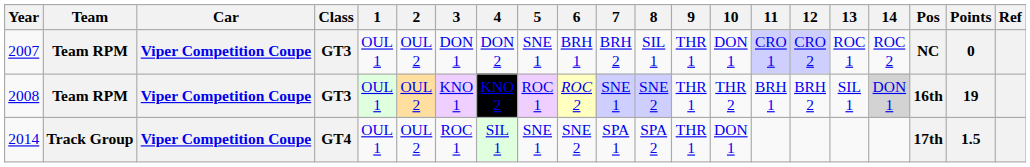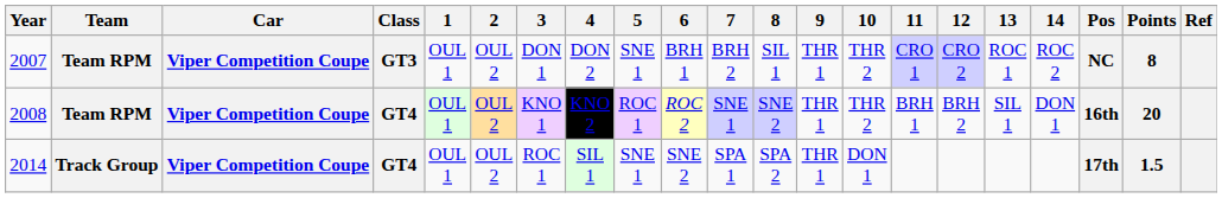 <table class="wikitable" style="text-align:center; font-size:85%">
 <tr>
 <th>Year</th>
 <th>Team</th>
 <th>Car</th>
 <th>Class</th>
 <th>1</th>
 <th>2</th>
 <th>3</th>
 <th>4</th>
 <th>5</th>
 <th>6</th>
 <th>7</th>
 <th>8</th>
 <th>9</th>
 <th>10</th>
 <th>11</th>
 <th>12</th>
 <th>13</th>
 <th>14</th>
 <th>Pos</th>
 <th>Points</th>
 <th>Ref</th>
 </tr>
 <tr>
 <td><a href='#'>2007</a></td>
 <th nowrap>Team RPM</th>
 <th nowrap><a href='#'>Viper Competition Coupe</a></th>
 <th>GT3</th>
 <td><a href='#'>OUL<br>1</a></td>
 <td><a href='#'>OUL<br>2</a></td>
 <td><a href='#'>DON<br>1</a></td>
 <td><a href='#'>DON<br>2</a></td>
 <td><a href='#'>SNE<br>1</a></td>
 <td><a href='#'>BRH<br>1</a></td>
 <td><a href='#'>BRH<br>2</a></td>
 <td><a href='#'>SIL<br>1</a></td>
 <td><a href='#'>THR<br>1</a></td>
-<td><a href='#'>DON<br>1</a></td>
+<td><a href='#'>THR<br>2</a></td>
 <td style="background:#CFCFFF;"><a href='#'>CRO<br>1</a><br></td>
 <td style="background:#CFCFFF;"><a href='#'>CRO<br>2</a><br></td>
 <td><a href='#'>ROC<br>1</a></td>
 <td><a href='#'>ROC<br>2</a></td>
 <th>NC</th>
-<th>0</th>
+<th>8</th>
 <th></th>
 </tr>
 <tr>
 <td><a href='#'>2008</a></td>
 <th nowrap>Team RPM</th>
 <th nowrap><a href='#'>Viper Competition Coupe</a></th>
-<th>GT3</th>
+<th>GT4</th>
 <td style="background:#DFFFDF;"><a href='#'>OUL<br>1</a><br></td>
 <td style="background:#FFDF9F;"><a href='#'>OUL<br>2</a><br></td>
 <td style="background:#EFCFFF;"><a href='#'>KNO<br>1</a><br></td>
 <td style="background:#000000; color:white"><a href='#'><span>KNO<br>2</span></a><br></td>
 <td style="background:#EFCFFF;"><a href='#'>ROC<br>1</a><br></td>
 <td style="background:#FFFFBF;"><em><a href='#'>ROC<br>2</a></em><br></td>
 <td style="background:#CFCFFF;"><a href='#'>SNE<br>1</a><br></td>
 <td style="background:#CFCFFF;"><a href='#'>SNE<br>2</a><br></td>
 <td><a href='#'>THR<br>1</a></td>
 <td><a href='#'>THR<br>2</a></td>
 <td><a href='#'>BRH<br>1</a></td>
 <td><a href='#'>BRH<br>2</a></td>
 <td><a href='#'>SIL<br>1</a></td>
-<td style="background: lightgrey;"><a href='#'>DON<br>1</a></td>
+<td><a href='#'>DON<br>1</a></td>
 <th>16th</th>
-<th>19</th>
+<th>20</th>
 <th></th>
 </tr>
 <tr>
 <td><a href='#'>2014</a></td>
 <th nowrap>Track Group</th>
 <th nowrap><a href='#'>Viper Competition Coupe</a></th>
 <th>GT4</th>
 <td><a href='#'>OUL<br>1</a></td>
 <td><a href='#'>OUL<br>2</a></td>
 <td><a href='#'>ROC<br>1</a></td>
 <td style="background:#DFFFDF;"><a href='#'>SIL<br>1</a><br></td>
 <td><a href='#'>SNE<br>1</a></td>
 <td><a href='#'>SNE<br>2</a></td>
 <td><a href='#'>SPA<br>1</a></td>
 <td><a href='#'>SPA<br>2</a></td>
 <td><a href='#'>THR<br>1</a></td>
 <td><a href='#'>DON<br>1</a></td>
 <td></td>
 <td></td>
 <td></td>
 <td></td>
 <th>17th</th>
 <th>1.5</th>
 <th></th>
 </tr>
 </table>
